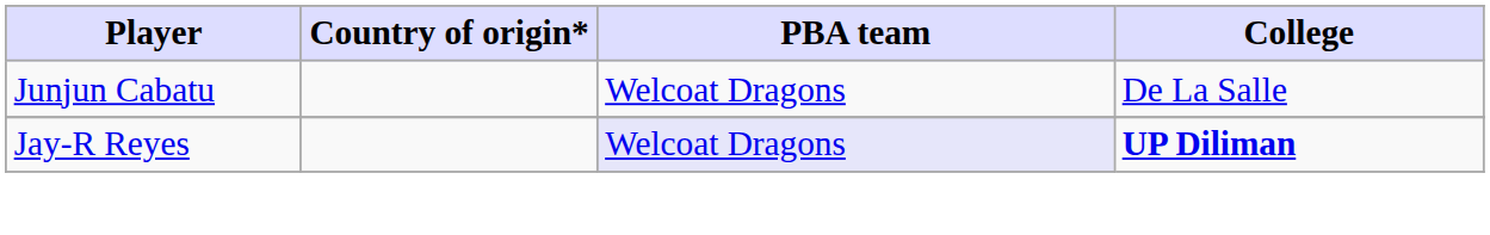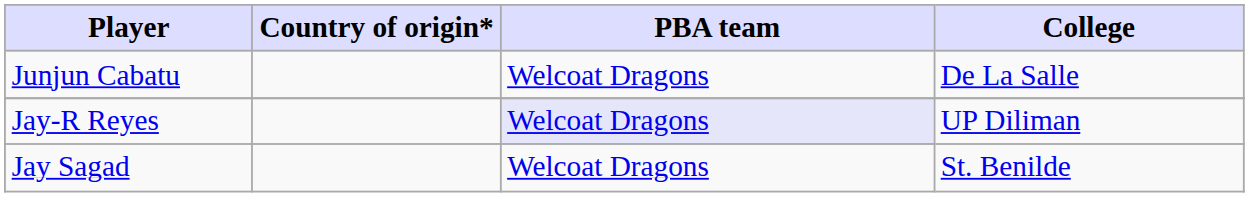 <table class="wikitable">
 <tr>
 <th style="background:#DDDDFF;" width="20%">Player</th>
 <th style="background:#DDDDFF;" width="20%">Country of origin*</th>
 <th style="background:#DDDDFF;" width="35%">PBA team</th>
 <th style="background:#DDDDFF;" width="25%">College</th>
 </tr>
 <tr>
 <td><a href='#'>Junjun Cabatu</a></td>
 <td></td>
 <td><a href='#'>Welcoat Dragons</a></td>
 <td><a href='#'>De La Salle</a></td>
 </tr>
 <tr>
 </tr>
 <tr>
 <td><a href='#'>Jay-R Reyes</a></td>
 <td></td>
 <td style="background: lavender;"><a href='#'>Welcoat Dragons</a></td>
-<td><strong><a href='#'>UP Diliman</a></strong></td>
+<td><a href='#'>UP Diliman</a></td>
+</tr>
+<tr>
+<td><a href='#'>Jay Sagad</a></td>
+<td></td>
+<td><a href='#'>Welcoat Dragons</a></td>
+<td><a href='#'>St. Benilde</a></td>
 </tr>
 </table>
